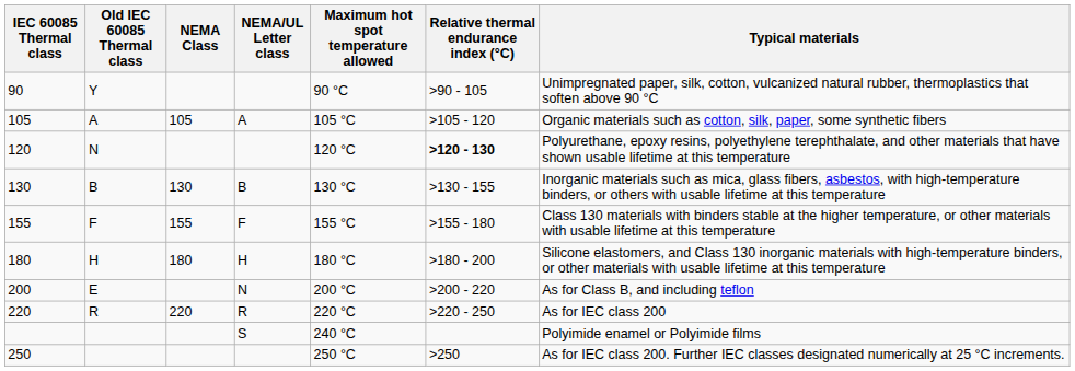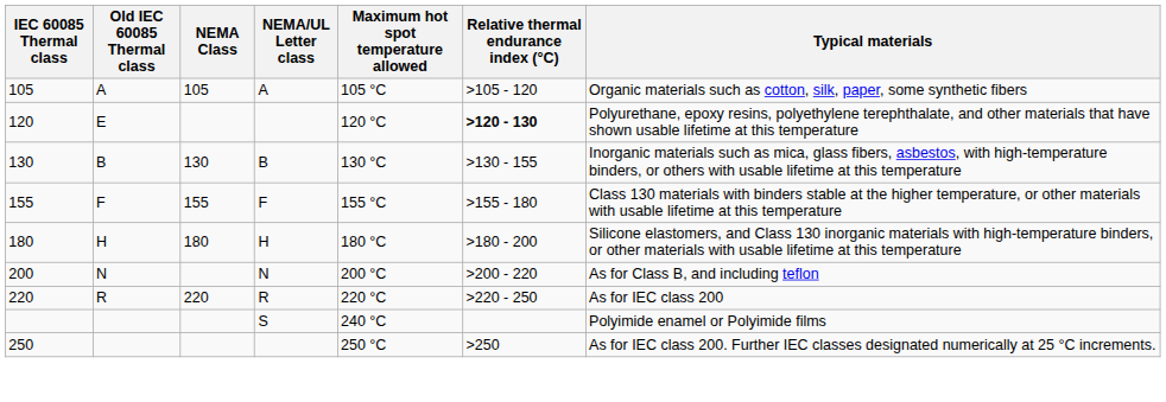 <table class="wikitable">
 <tr>
 <th>IEC 60085 <br>Thermal class</th>
 <th>Old IEC 60085 <br>Thermal class</th>
 <th>NEMA Class</th>
 <th>NEMA/UL <br>Letter class</th>
 <th>Maximum hot spot <br> temperature allowed</th>
 <th>Relative thermal <br>endurance index (°C)</th>
 <th>Typical materials</th>
-</tr>
-<tr>
-<td>90</td>
-<td>Y</td>
-<td></td>
-<td></td>
-<td>90 °C</td>
-<td>>90 - 105</td>
-<td>Unimpregnated paper, silk, cotton, vulcanized natural rubber, thermoplastics that soften above 90 °C</td>
 </tr>
 <tr>
 <td>105</td>
 <td>A</td>
 <td>105</td>
 <td>A</td>
 <td>105 °C</td>
 <td>>105 - 120</td>
 <td>Organic materials such as <a href='#'>cotton</a>, <a href='#'>silk</a>, <a href='#'>paper</a>, some synthetic fibers</td>
 </tr>
 <tr>
 <td>120</td>
-<td>N</td>
+<td>E</td>
 <td></td>
 <td></td>
 <td>120 °C</td>
 <td><strong>>120 - 130</strong></td>
 <td>Polyurethane, epoxy resins, polyethylene terephthalate, and other materials that have shown usable lifetime at this temperature</td>
 </tr>
 <tr>
 <td>130</td>
 <td>B</td>
 <td>130</td>
 <td>B</td>
 <td>130 °C</td>
 <td>>130 - 155</td>
 <td>Inorganic materials such as mica, glass fibers, <a href='#'>asbestos</a>, with high-temperature binders, or others with usable lifetime at this temperature</td>
 </tr>
 <tr>
 <td>155</td>
 <td>F</td>
 <td>155</td>
 <td>F</td>
 <td>155 °C</td>
 <td>>155 - 180</td>
 <td>Class 130 materials with binders stable at the higher temperature, or other materials with usable lifetime at this temperature</td>
 </tr>
 <tr>
 <td>180</td>
 <td>H</td>
 <td>180</td>
 <td>H</td>
 <td>180 °C</td>
 <td>>180 - 200</td>
 <td>Silicone elastomers, and Class 130 inorganic materials with high-temperature binders, or other materials with usable lifetime at this temperature</td>
 </tr>
 <tr>
 <td>200</td>
-<td>E</td>
+<td>N</td>
 <td></td>
 <td>N</td>
 <td>200 °C</td>
 <td>>200 - 220</td>
 <td>As for Class B, and including <a href='#'>teflon</a></td>
 </tr>
 <tr>
 <td>220</td>
 <td>R</td>
 <td>220</td>
 <td>R</td>
 <td>220 °C</td>
 <td>>220 - 250</td>
 <td>As for IEC class 200</td>
 </tr>
 <tr>
 <td></td>
 <td></td>
 <td></td>
 <td>S</td>
 <td>240 °C</td>
 <td></td>
 <td>Polyimide enamel or Polyimide films</td>
 </tr>
 <tr>
 <td>250</td>
 <td></td>
 <td></td>
 <td></td>
 <td>250 °C</td>
 <td>>250</td>
 <td>As for IEC class 200. Further IEC classes designated numerically at 25 °C increments.</td>
 </tr>
 </table>
